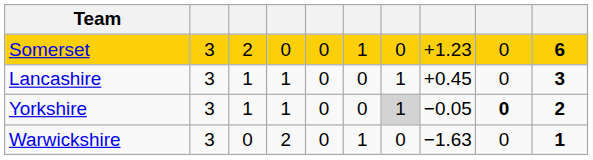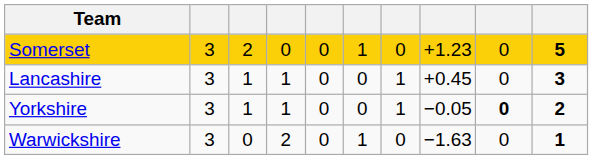 <table class="wikitable" style="text-align:center">
 <tr>
 <th width="150">Team</th>
 <th width="25"></th>
 <th width="25"></th>
 <th width="25"></th>
 <th width="25"></th>
 <th width="25"></th>
 <th width="25"></th>
 <th width="40"></th>
 <th width="40"></th>
 <th width="40"></th>
 </tr>
 <tr style="background:#fbd009">
 <td style="text-align:left"><a href='#'>Somerset</a></td>
 <td>3</td>
 <td>2</td>
 <td>0</td>
 <td>0</td>
 <td>1</td>
 <td>0</td>
 <td>+1.23</td>
 <td>0</td>
-<td><strong>6</strong></td>
+<td><strong>5</strong></td>
 </tr>
 <tr>
 <td style="text-align:left"><a href='#'>Lancashire</a></td>
 <td>3</td>
 <td>1</td>
 <td>1</td>
 <td>0</td>
 <td>0</td>
 <td>1</td>
 <td>+0.45</td>
 <td>0</td>
 <td><strong>3</strong></td>
 </tr>
 <tr>
 <td style="text-align:left"><a href='#'>Yorkshire</a></td>
 <td>3</td>
 <td>1</td>
 <td>1</td>
 <td>0</td>
 <td>0</td>
-<td style="background: lightgrey;">1</td>
+<td>1</td>
 <td>−0.05</td>
 <td><strong>0</strong></td>
 <td><strong>2</strong></td>
 </tr>
 <tr>
 <td style="text-align:left"><a href='#'>Warwickshire</a></td>
 <td>3</td>
 <td>0</td>
 <td>2</td>
 <td>0</td>
 <td>1</td>
 <td>0</td>
 <td>−1.63</td>
 <td>0</td>
 <td><strong>1</strong></td>
 </tr>
 </table>
